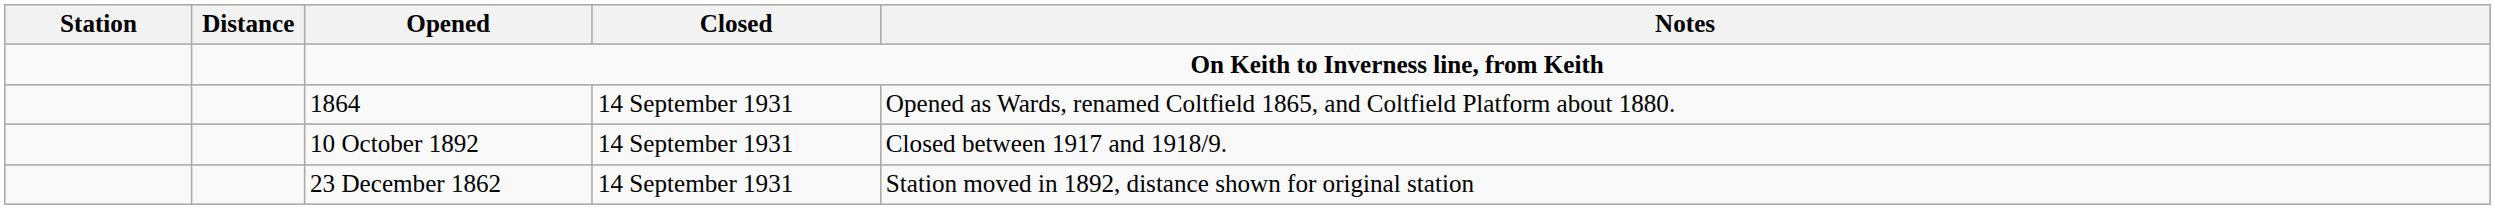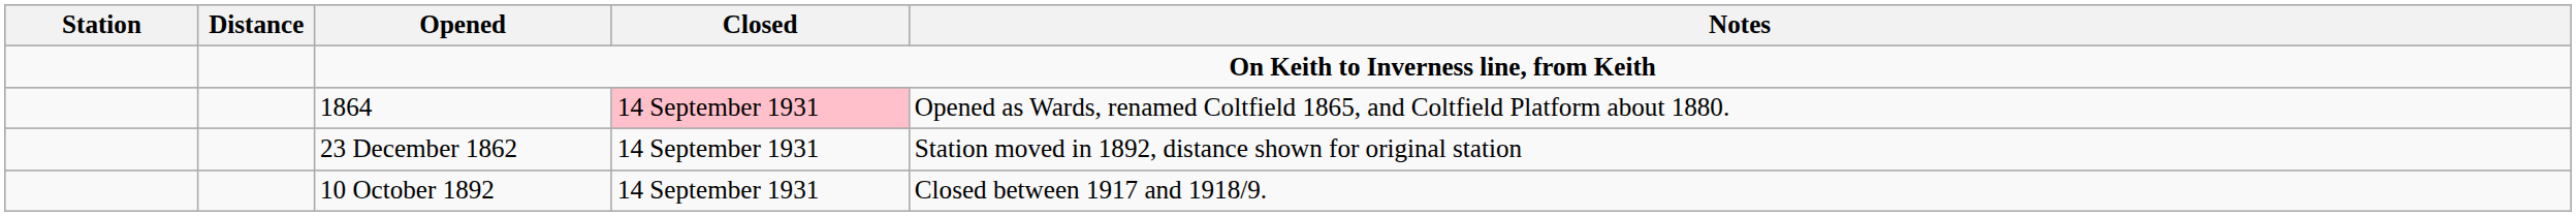 <table class="wikitable" style="width:100%; margin-right:0;">
 <tr>
 <th scope="col" style="width:7em; text-align:center;">Station</th>
 <th scope="col" style="width:4em; text-align:center;">Distance</th>
 <th scope="col" style="width:11em;">Opened</th>
 <th scope="col" style="width:11em;">Closed</th>
 <th scope="col" class="unsortable">Notes</th>
 </tr>
 <tr>
 <td></td>
 <td></td>
 <td colspan="3" style="text-align:center;"><strong>On Keith to Inverness line,  from Keith</strong></td>
 </tr>
 <tr>
 <td></td>
 <td></td>
 <td>1864</td>
+<td style="background: pink;">14 September 1931</td>
+<td>Opened as Wards, renamed Coltfield 1865, and Coltfield Platform about 1880.</td>
+</tr>
+<tr>
+<td></td>
+<td></td>
+<td>23 December 1862</td>
 <td>14 September 1931</td>
-<td>Opened as Wards, renamed Coltfield 1865, and Coltfield Platform about 1880.</td>
+<td>Station moved in 1892, distance shown for original station</td>
 </tr>
 <tr>
 <td></td>
 <td></td>
 <td>10 October 1892</td>
 <td>14 September 1931</td>
 <td>Closed between 1917 and 1918/9.</td>
 </tr>
-<tr>
-<td></td>
-<td></td>
-<td>23 December 1862</td>
-<td>14 September 1931</td>
-<td>Station moved in 1892, distance shown for original station</td>
-</tr>
 </table>
